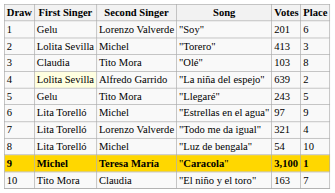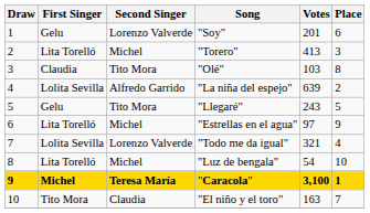 <table class="wikitable sortable">
 <tr>
 <th>Draw</th>
 <th>First Singer</th>
 <th>Second Singer</th>
 <th>Song</th>
 <th>Votes</th>
 <th>Place</th>
 </tr>
 <tr>
 <td>1</td>
 <td>Gelu</td>
 <td>Lorenzo Valverde</td>
 <td>"Soy"</td>
 <td>201</td>
 <td>6</td>
 </tr>
 <tr>
 <td>2</td>
-<td>Lolita Sevilla</td>
+<td>Lita Torelló</td>
 <td>Michel</td>
 <td>"Torero"</td>
 <td>413</td>
 <td>3</td>
 </tr>
 <tr>
 <td>3</td>
 <td>Claudia</td>
 <td>Tito Mora</td>
 <td>"Olé"</td>
 <td>103</td>
 <td>8</td>
 </tr>
 <tr>
 <td>4</td>
-<td style="background: lightyellow;">Lolita Sevilla</td>
+<td>Lolita Sevilla</td>
 <td>Alfredo Garrido</td>
 <td>"La niña del espejo"</td>
 <td>639</td>
 <td>2</td>
 </tr>
 <tr>
 <td>5</td>
 <td>Gelu</td>
 <td>Tito Mora</td>
 <td>"Llegaré"</td>
 <td>243</td>
 <td>5</td>
 </tr>
 <tr>
 <td>6</td>
 <td>Lita Torelló</td>
 <td>Michel</td>
 <td>"Estrellas en el agua"</td>
 <td>97</td>
 <td>9</td>
 </tr>
 <tr>
 <td>7</td>
-<td>Lita Torelló</td>
+<td>Lolita Sevilla</td>
 <td>Lorenzo Valverde</td>
 <td>"Todo me da igual"</td>
 <td>321</td>
 <td>4</td>
 </tr>
 <tr>
 <td>8</td>
 <td>Lita Torelló</td>
 <td>Michel</td>
 <td>"Luz de bengala"</td>
 <td>54</td>
 <td>10</td>
 </tr>
 <tr bgcolor="#FFD700">
 <td><strong>9</strong></td>
 <td><strong>Michel</strong></td>
 <td><strong>Teresa María</strong></td>
 <td>"<strong>Caracola</strong>"</td>
 <td><strong>3,100</strong></td>
 <td><strong>1</strong></td>
 </tr>
 <tr>
 <td>10</td>
 <td>Tito Mora</td>
 <td>Claudia</td>
 <td>"El niño y el toro"</td>
 <td>163</td>
 <td>7</td>
 </tr>
 <tr>
 </tr>
 </table>
